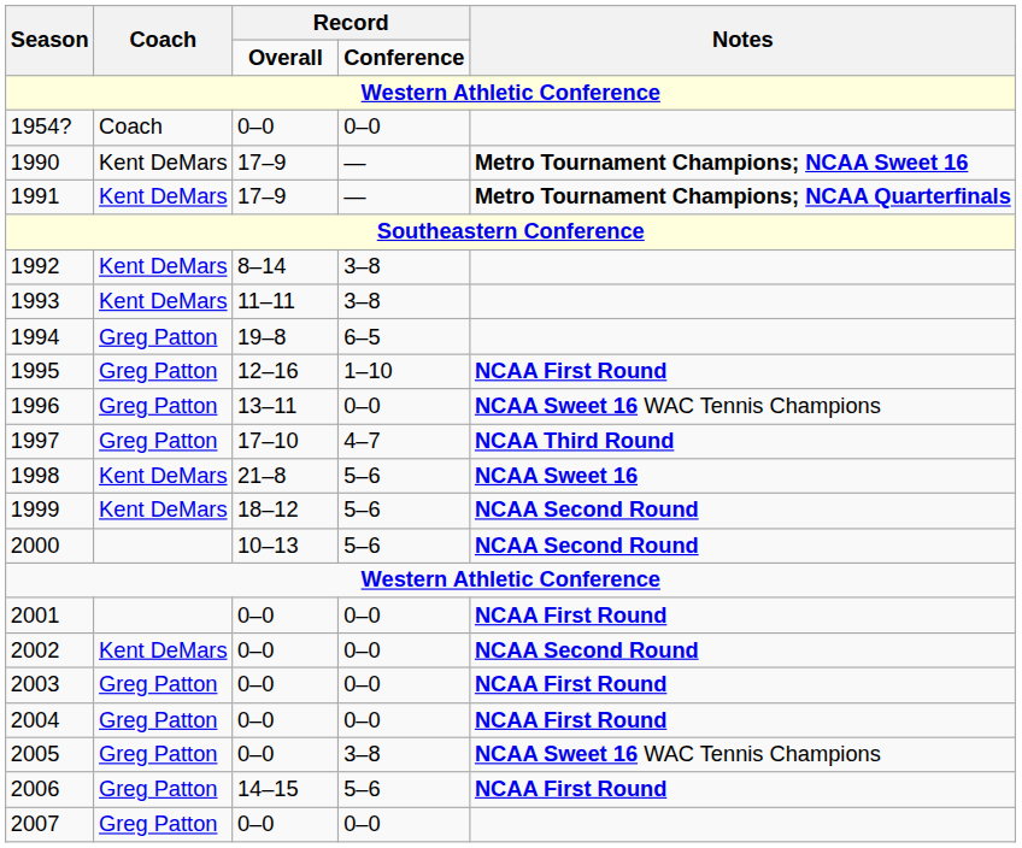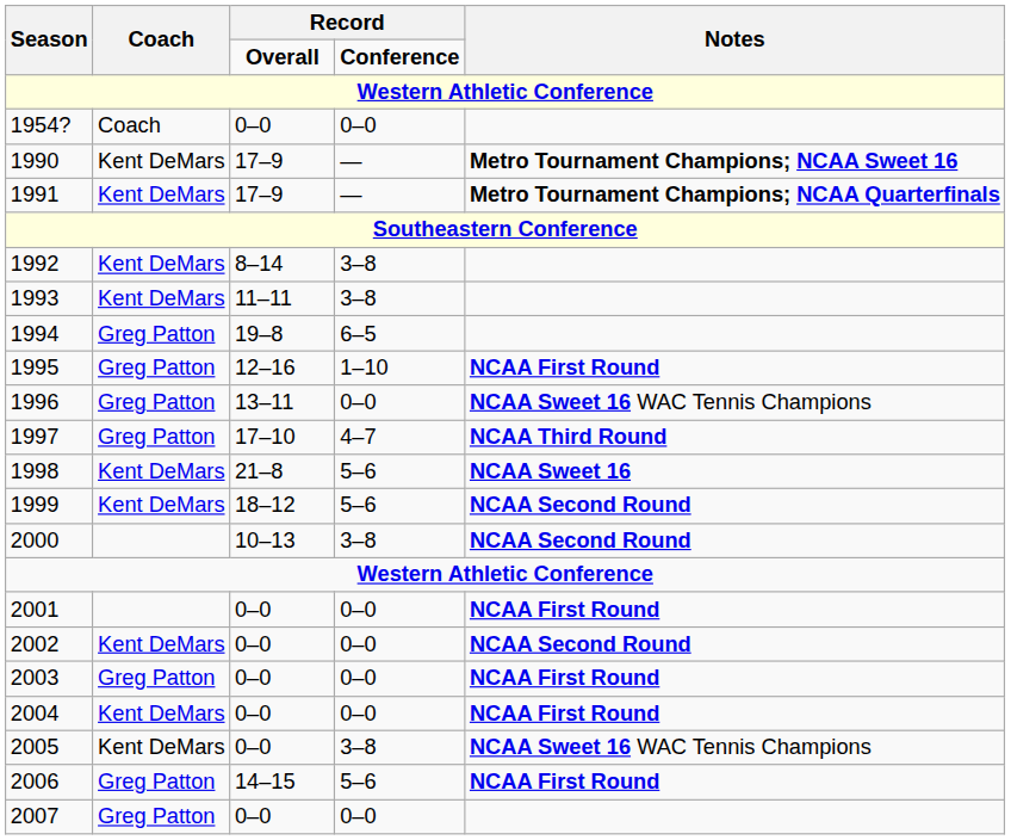 <table class="wikitable">
 <tr>
 <th rowspan="2">Season</th>
 <th rowspan="2">Coach</th>
 <th colspan="2">Record</th>
 <th rowspan="2">Notes</th>
 </tr>
 <tr>
 <td width="70px" align="center"><strong>Overall</strong></td>
 <td width="40px" align="center"><strong>Conference</strong></td>
 </tr>
 <tr style="background: #ffffdd;">
 <td colspan="5" style="text-align:center"><strong><a href='#'>Western Athletic Conference</a></strong></td>
 </tr>
 <tr>
 <td>1954?</td>
 <td>Coach</td>
 <td>0–0</td>
 <td>0–0</td>
 </tr>
 <tr>
 <td>1990</td>
 <td>Kent DeMars</td>
 <td>17–9</td>
 <td>—</td>
 <td><strong>Metro Tournament Champions; <a href='#'>NCAA Sweet 16</a></strong></td>
 </tr>
 <tr>
 <td>1991</td>
 <td><a href='#'>Kent DeMars</a></td>
 <td>17–9</td>
 <td>—</td>
 <td><strong>Metro Tournament Champions; <a href='#'>NCAA Quarterfinals</a></strong></td>
 </tr>
 <tr style="background: #ffffdd;">
 <td colspan="5" style="text-align:center"><strong><a href='#'>Southeastern Conference</a></strong></td>
 </tr>
 <tr>
 <td>1992</td>
 <td><a href='#'>Kent DeMars</a></td>
 <td>8–14</td>
 <td>3–8</td>
 <td></td>
 </tr>
 <tr>
 <td>1993</td>
 <td><a href='#'>Kent DeMars</a></td>
 <td>11–11</td>
 <td>3–8</td>
 <td></td>
 </tr>
 <tr>
 <td>1994</td>
 <td><a href='#'>Greg Patton</a></td>
 <td>19–8</td>
 <td>6–5</td>
 <td></td>
 </tr>
 <tr>
 <td>1995</td>
 <td><a href='#'>Greg Patton</a></td>
 <td>12–16</td>
 <td>1–10</td>
 <td><strong><a href='#'>NCAA First Round</a></strong></td>
 </tr>
 <tr>
 <td>1996</td>
 <td><a href='#'>Greg Patton</a></td>
 <td>13–11</td>
 <td>0–0</td>
 <td><strong><a href='#'>NCAA Sweet 16</a></strong> WAC Tennis Champions</td>
 </tr>
 <tr>
 <td>1997</td>
 <td><a href='#'>Greg Patton</a></td>
 <td>17–10</td>
 <td>4–7</td>
 <td><strong><a href='#'>NCAA Third Round</a></strong></td>
 </tr>
 <tr>
 <td>1998</td>
 <td><a href='#'>Kent DeMars</a></td>
 <td>21–8</td>
 <td>5–6</td>
 <td><strong><a href='#'>NCAA Sweet 16</a></strong></td>
 </tr>
 <tr>
 <td>1999</td>
 <td><a href='#'>Kent DeMars</a></td>
 <td>18–12</td>
 <td>5–6</td>
 <td><strong><a href='#'>NCAA Second Round</a></strong></td>
 </tr>
 <tr>
 <td>2000</td>
 <td></td>
 <td>10–13</td>
-<td>5–6</td>
+<td>3–8</td>
 <td><strong><a href='#'>NCAA Second Round</a></strong></td>
 </tr>
 <tr>
 <td colspan="5" style="text-align:center"><strong><a href='#'>Western Athletic Conference</a></strong></td>
 </tr>
 <tr>
 <td>2001</td>
 <td></td>
 <td>0–0</td>
 <td>0–0</td>
 <td><strong><a href='#'>NCAA First Round</a></strong></td>
 </tr>
 <tr>
 <td>2002</td>
 <td><a href='#'>Kent DeMars</a></td>
 <td>0–0</td>
 <td>0–0</td>
 <td><strong><a href='#'>NCAA Second Round</a></strong></td>
 </tr>
 <tr>
 <td>2003</td>
 <td><a href='#'>Greg Patton</a></td>
 <td>0–0</td>
 <td>0–0</td>
 <td><strong><a href='#'>NCAA First Round</a></strong></td>
 </tr>
 <tr>
 <td>2004</td>
-<td><a href='#'>Greg Patton</a></td>
+<td><a href='#'>Kent DeMars</a></td>
 <td>0–0</td>
 <td>0–0</td>
 <td><strong><a href='#'>NCAA First Round</a></strong></td>
 </tr>
 <tr>
 <td>2005</td>
-<td><a href='#'>Greg Patton</a></td>
+<td>Kent DeMars</td>
 <td>0–0</td>
 <td>3–8</td>
 <td><strong><a href='#'>NCAA Sweet 16</a></strong> WAC Tennis Champions</td>
 </tr>
 <tr>
 <td>2006</td>
 <td><a href='#'>Greg Patton</a></td>
 <td>14–15</td>
 <td>5–6</td>
 <td><strong><a href='#'>NCAA First Round</a></strong></td>
 </tr>
 <tr>
 <td>2007</td>
 <td><a href='#'>Greg Patton</a></td>
 <td>0–0</td>
 <td>0–0</td>
 <td></td>
 </tr>
 </table>
